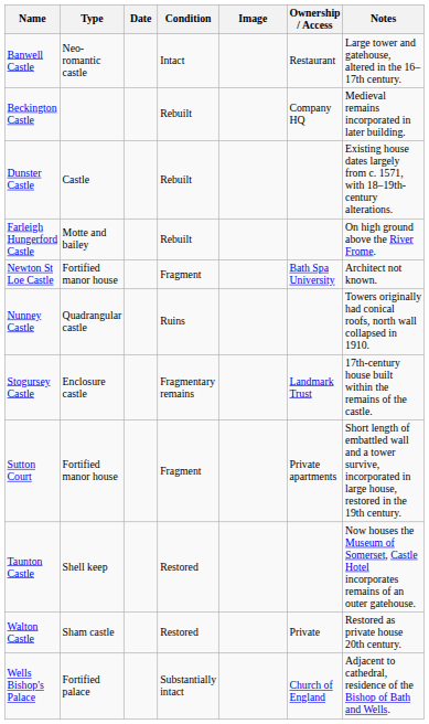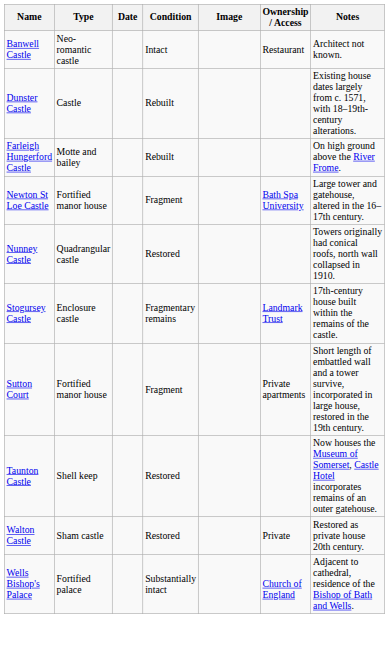 <table class="wikitable sortable sticky-header" width="100%">
 <tr>
 <th width="12%">Name</th>
 <th width="10%">Type</th>
 <th width="8%">Date</th>
 <th width="10%">Condition</th>
 <th class="unsortable" width="94">Image</th>
 <th width="10%">Ownership / Access</th>
 <th class="unsortable">Notes</th>
 </tr>
 <tr>
 <td><a href='#'>Banwell Castle</a></td>
 <td>Neo-romantic castle</td>
 <td></td>
 <td>Intact</td>
 <td></td>
 <td>Restaurant</td>
-<td>Large tower and gatehouse, altered in the 16–17th century.</td>
-</tr>
-<tr>
-<td><a href='#'>Beckington Castle</a></td>
-<td></td>
-<td></td>
-<td>Rebuilt</td>
-<td></td>
-<td>Company HQ</td>
-<td>Medieval remains incorporated in later building.</td>
+<td>Architect not known.</td>
 </tr>
 <tr>
 <td><a href='#'>Dunster Castle</a></td>
 <td>Castle</td>
 <td></td>
 <td>Rebuilt</td>
 <td></td>
 <td></td>
 <td>Existing house dates largely from c. 1571, with 18–19th-century alterations.</td>
 </tr>
 <tr>
 <td><a href='#'>Farleigh Hungerford Castle</a></td>
 <td>Motte and bailey</td>
 <td></td>
 <td>Rebuilt</td>
 <td></td>
 <td></td>
 <td>On high ground above the <a href='#'>River Frome</a>.</td>
 </tr>
 <tr>
 <td><a href='#'>Newton St Loe Castle</a></td>
 <td>Fortified manor house</td>
 <td></td>
 <td>Fragment</td>
 <td></td>
 <td><a href='#'>Bath Spa University</a></td>
-<td>Architect not known.</td>
+<td>Large tower and gatehouse, altered in the 16–17th century.</td>
 </tr>
 <tr>
 <td><a href='#'>Nunney Castle</a></td>
 <td>Quadrangular castle</td>
 <td></td>
-<td>Ruins</td>
+<td>Restored</td>
 <td></td>
 <td></td>
 <td>Towers originally had conical roofs, north wall collapsed in 1910.</td>
 </tr>
 <tr>
 <td><a href='#'>Stogursey Castle</a></td>
 <td>Enclosure castle</td>
 <td></td>
 <td>Fragmentary remains</td>
 <td></td>
 <td><a href='#'>Landmark Trust</a></td>
 <td>17th-century house built within the remains of the castle.</td>
 </tr>
 <tr>
 <td><a href='#'>Sutton Court</a></td>
 <td>Fortified manor house</td>
 <td></td>
 <td>Fragment</td>
 <td></td>
 <td>Private apartments</td>
 <td>Short length of embattled wall and a tower survive, incorporated in large house, restored in the 19th century.</td>
 </tr>
 <tr>
 <td><a href='#'>Taunton Castle</a></td>
 <td>Shell keep</td>
 <td></td>
 <td>Restored</td>
 <td></td>
 <td></td>
 <td>Now houses the <a href='#'>Museum of Somerset</a>, <a href='#'>Castle Hotel</a> incorporates remains of an outer gatehouse.</td>
 </tr>
 <tr>
 <td><a href='#'>Walton Castle</a></td>
 <td>Sham castle</td>
 <td></td>
 <td>Restored</td>
 <td></td>
 <td>Private</td>
 <td>Restored as private house 20th century.</td>
 </tr>
 <tr>
 <td><a href='#'>Wells Bishop's Palace</a></td>
 <td>Fortified palace</td>
 <td></td>
 <td>Substantially intact</td>
 <td></td>
 <td><br><a href='#'>Church of England</a></td>
 <td>Adjacent to cathedral, residence of the <a href='#'>Bishop of Bath and Wells</a>.</td>
 </tr>
 </table>
